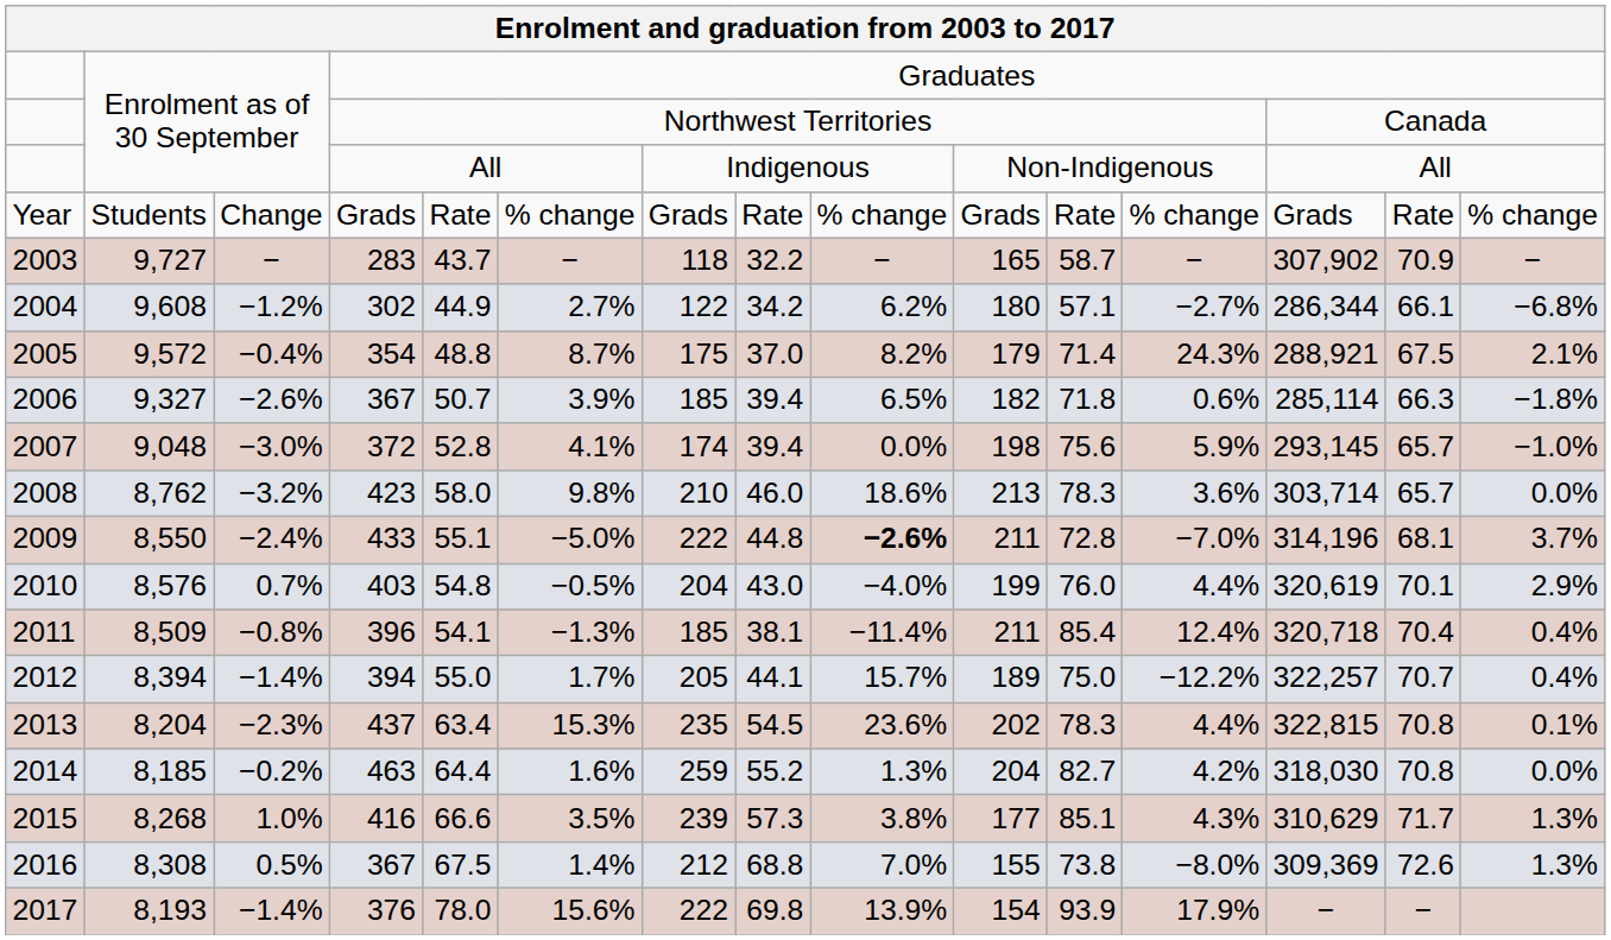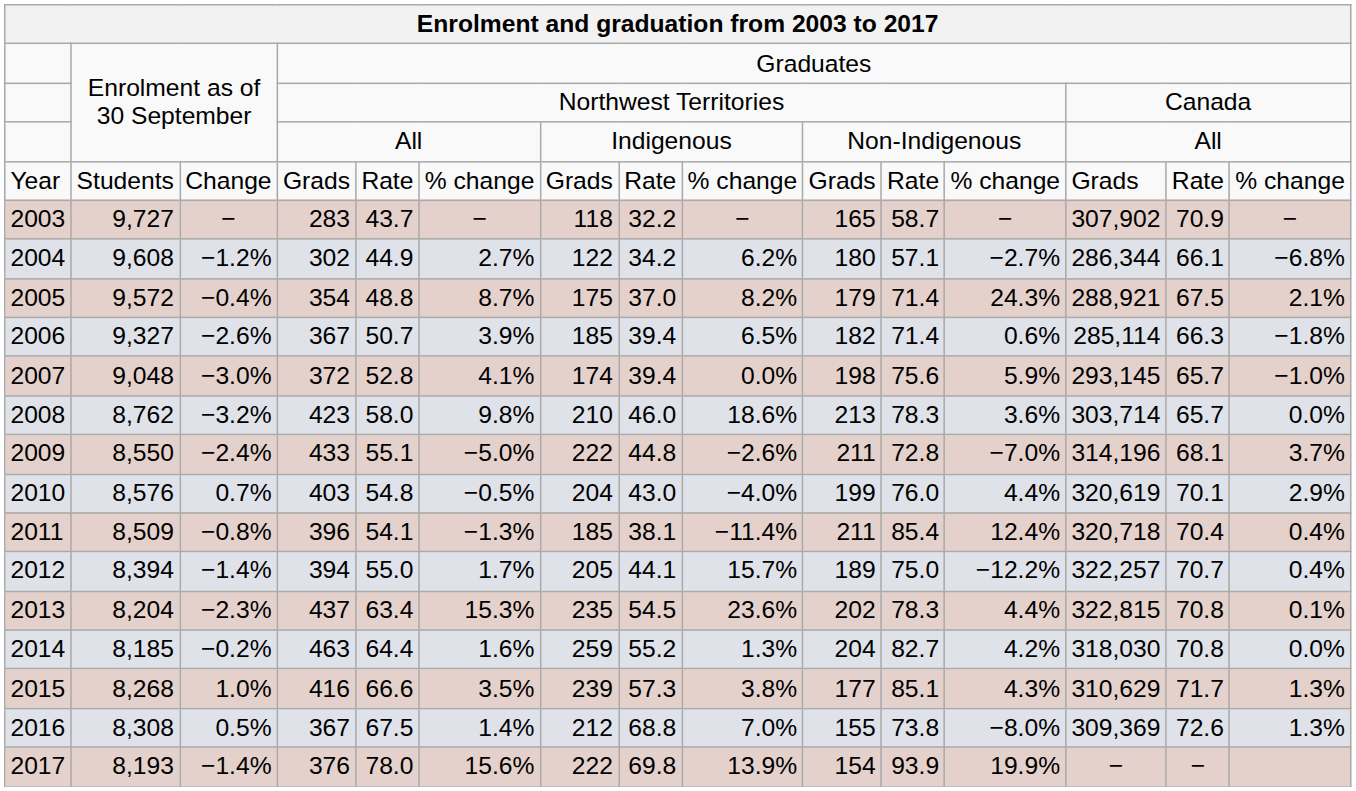 <table class="wikitable">
 <tr>
 <th colspan=15 style="text-align: center;">Enrolment and graduation from 2003 to 2017</th>
 </tr>
 <tr>
 <td></td>
 <td colspan=2 rowspan=3 style="text-align: center;">Enrolment as of<br>30 September</td>
 <td colspan=12 style="text-align: center;">Graduates</td>
 </tr>
 <tr>
 <td></td>
 <td colspan=9 style="text-align: center;">Northwest Territories</td>
 <td colspan=3 style="text-align: center;">Canada</td>
 </tr>
 <tr>
 <td></td>
 <td colspan=3 style="text-align: center;">All</td>
 <td colspan=3 style="text-align: center;">Indigenous</td>
 <td colspan=3 style="text-align: center;">Non-Indigenous</td>
 <td colspan=3 style="text-align: center;">All</td>
 </tr>
 <tr>
 <td>Year</td>
 <td>Students</td>
 <td>Change</td>
 <td>Grads</td>
 <td>Rate</td>
 <td>% change</td>
 <td>Grads</td>
 <td>Rate</td>
 <td>% change</td>
 <td>Grads</td>
 <td>Rate</td>
 <td>% change</td>
 <td>Grads</td>
 <td>Rate</td>
 <td>% change</td>
 </tr>
 <tr style="background:#e5d1cb;">
 <td>2003</td>
 <td style="text-align: right;">9,727</td>
 <td style="text-align: center;">−</td>
 <td style="text-align: right;">283</td>
 <td style="text-align: right;">43.7</td>
 <td style="text-align: center;">−</td>
 <td style="text-align: right;">118</td>
 <td style="text-align: right;">32.2</td>
 <td style="text-align: center;">−</td>
 <td style="text-align: right;">165</td>
 <td style="text-align: right;">58.7</td>
 <td style="text-align: center;">−</td>
 <td style="text-align: right;">307,902</td>
 <td style="text-align: right;">70.9</td>
 <td style="text-align: center;">−</td>
 </tr>
 <tr bgcolor="dfe2e9">
 <td>2004</td>
 <td style="text-align: right;">9,608</td>
 <td style="text-align: right;">−1.2%</td>
 <td style="text-align: right;">302</td>
 <td style="text-align: right;">44.9</td>
 <td style="text-align: right;">2.7%</td>
 <td style="text-align: right;">122</td>
 <td style="text-align: right;">34.2</td>
 <td style="text-align: right;">6.2%</td>
 <td style="text-align: right;">180</td>
 <td style="text-align: right;">57.1</td>
 <td style="text-align: right;">−2.7%</td>
 <td style="text-align: right;">286,344</td>
 <td style="text-align: right;">66.1</td>
 <td style="text-align: right;">−6.8%</td>
 </tr>
 <tr style="background:#e5d1cb;">
 <td>2005</td>
 <td style="text-align: right;">9,572</td>
 <td style="text-align: right;">−0.4%</td>
 <td style="text-align: right;">354</td>
 <td style="text-align: right;">48.8</td>
 <td style="text-align: right;">8.7%</td>
 <td style="text-align: right;">175</td>
 <td style="text-align: right;">37.0</td>
 <td style="text-align: right;">8.2%</td>
 <td style="text-align: right;">179</td>
 <td style="text-align: right;">71.4</td>
 <td style="text-align: right;">24.3%</td>
 <td style="text-align: right;">288,921</td>
 <td style="text-align: right;">67.5</td>
 <td style="text-align: right;">2.1%</td>
 </tr>
 <tr bgcolor="dfe2e9">
 <td>2006</td>
 <td style="text-align: right;">9,327</td>
 <td style="text-align: right;">−2.6%</td>
 <td style="text-align: right;">367</td>
 <td style="text-align: right;">50.7</td>
 <td style="text-align: right;">3.9%</td>
 <td style="text-align: right;">185</td>
 <td style="text-align: right;">39.4</td>
 <td style="text-align: right;">6.5%</td>
 <td style="text-align: right;">182</td>
-<td style="text-align: right;">71.8</td>
+<td style="text-align: right;">71.4</td>
 <td style="text-align: right;">0.6%</td>
 <td style="text-align: right;">285,114</td>
 <td style="text-align: right;">66.3</td>
 <td style="text-align: right;">−1.8%</td>
 </tr>
 <tr style="background:#e5d1cb;">
 <td>2007</td>
 <td style="text-align: right;">9,048</td>
 <td style="text-align: right;">−3.0%</td>
 <td style="text-align: right;">372</td>
 <td style="text-align: right;">52.8</td>
 <td style="text-align: right;">4.1%</td>
 <td style="text-align: right;">174</td>
 <td style="text-align: right;">39.4</td>
 <td style="text-align: right;">0.0%</td>
 <td style="text-align: right;">198</td>
 <td style="text-align: right;">75.6</td>
 <td style="text-align: right;">5.9%</td>
 <td style="text-align: right;">293,145</td>
 <td style="text-align: right;">65.7</td>
 <td style="text-align: right;">−1.0%</td>
 </tr>
 <tr bgcolor="dfe2e9">
 <td>2008</td>
 <td style="text-align: right;">8,762</td>
 <td style="text-align: right;">−3.2%</td>
 <td style="text-align: right;">423</td>
 <td style="text-align: right;">58.0</td>
 <td style="text-align: right;">9.8%</td>
 <td style="text-align: right;">210</td>
 <td style="text-align: right;">46.0</td>
 <td style="text-align: right;">18.6%</td>
 <td style="text-align: right;">213</td>
 <td style="text-align: right;">78.3</td>
 <td style="text-align: right;">3.6%</td>
 <td style="text-align: right;">303,714</td>
 <td style="text-align: right;">65.7</td>
 <td style="text-align: right;">0.0%</td>
 </tr>
 <tr style="background:#e5d1cb;">
 <td>2009</td>
 <td style="text-align: right;">8,550</td>
 <td style="text-align: right;">−2.4%</td>
 <td style="text-align: right;">433</td>
 <td style="text-align: right;">55.1</td>
 <td style="text-align: right;">−5.0%</td>
 <td style="text-align: right;">222</td>
 <td style="text-align: right;">44.8</td>
-<td style="text-align: right;"><strong>−2.6%</strong></td>
+<td style="text-align: right;">−2.6%</td>
 <td style="text-align: right;">211</td>
 <td style="text-align: right;">72.8</td>
 <td style="text-align: right;">−7.0%</td>
 <td style="text-align: right;">314,196</td>
 <td style="text-align: right;">68.1</td>
 <td style="text-align: right;">3.7%</td>
 </tr>
 <tr bgcolor="dfe2e9">
 <td>2010</td>
 <td style="text-align: right;">8,576</td>
 <td style="text-align: right;">0.7%</td>
 <td style="text-align: right;">403</td>
 <td style="text-align: right;">54.8</td>
 <td style="text-align: right;">−0.5%</td>
 <td style="text-align: right;">204</td>
 <td style="text-align: right;">43.0</td>
 <td style="text-align: right;">−4.0%</td>
 <td style="text-align: right;">199</td>
 <td style="text-align: right;">76.0</td>
 <td style="text-align: right;">4.4%</td>
 <td style="text-align: right;">320,619</td>
 <td style="text-align: right;">70.1</td>
 <td style="text-align: right;">2.9%</td>
 </tr>
 <tr style="background:#e5d1cb;">
 <td>2011</td>
 <td style="text-align: right;">8,509</td>
 <td style="text-align: right;">−0.8%</td>
 <td style="text-align: right;">396</td>
 <td style="text-align: right;">54.1</td>
 <td style="text-align: right;">−1.3%</td>
 <td style="text-align: right;">185</td>
 <td style="text-align: right;">38.1</td>
 <td style="text-align: right;">−11.4%</td>
 <td style="text-align: right;">211</td>
 <td style="text-align: right;">85.4</td>
 <td style="text-align: right;">12.4%</td>
 <td style="text-align: right;">320,718</td>
 <td style="text-align: right;">70.4</td>
 <td style="text-align: right;">0.4%</td>
 </tr>
 <tr bgcolor="dfe2e9">
 <td>2012</td>
 <td style="text-align: right;">8,394</td>
 <td style="text-align: right;">−1.4%</td>
 <td style="text-align: right;">394</td>
 <td style="text-align: right;">55.0</td>
 <td style="text-align: right;">1.7%</td>
 <td style="text-align: right;">205</td>
 <td style="text-align: right;">44.1</td>
 <td style="text-align: right;">15.7%</td>
 <td style="text-align: right;">189</td>
 <td style="text-align: right;">75.0</td>
 <td style="text-align: right;">−12.2%</td>
 <td style="text-align: right;">322,257</td>
 <td style="text-align: right;">70.7</td>
 <td style="text-align: right;">0.4%</td>
 </tr>
 <tr style="background:#e5d1cb;">
 <td>2013</td>
 <td style="text-align: right;">8,204</td>
 <td style="text-align: right;">−2.3%</td>
 <td style="text-align: right;">437</td>
 <td style="text-align: right;">63.4</td>
 <td style="text-align: right;">15.3%</td>
 <td style="text-align: right;">235</td>
 <td style="text-align: right;">54.5</td>
 <td style="text-align: right;">23.6%</td>
 <td style="text-align: right;">202</td>
 <td style="text-align: right;">78.3</td>
 <td style="text-align: right;">4.4%</td>
 <td style="text-align: right;">322,815</td>
 <td style="text-align: right;">70.8</td>
 <td style="text-align: right;">0.1%</td>
 </tr>
 <tr bgcolor="dfe2e9">
 <td>2014</td>
 <td style="text-align: right;">8,185</td>
 <td style="text-align: right;">−0.2%</td>
 <td style="text-align: right;">463</td>
 <td style="text-align: right;">64.4</td>
 <td style="text-align: right;">1.6%</td>
 <td style="text-align: right;">259</td>
 <td style="text-align: right;">55.2</td>
 <td style="text-align: right;">1.3%</td>
 <td style="text-align: right;">204</td>
 <td style="text-align: right;">82.7</td>
 <td style="text-align: right;">4.2%</td>
 <td style="text-align: right;">318,030</td>
 <td style="text-align: right;">70.8</td>
 <td style="text-align: right;">0.0%</td>
 </tr>
 <tr style="background:#e5d1cb;">
 <td>2015</td>
 <td style="text-align: right;">8,268</td>
 <td style="text-align: right;">1.0%</td>
 <td style="text-align: right;">416</td>
 <td style="text-align: right;">66.6</td>
 <td style="text-align: right;">3.5%</td>
 <td style="text-align: right;">239</td>
 <td style="text-align: right;">57.3</td>
 <td style="text-align: right;">3.8%</td>
 <td style="text-align: right;">177</td>
 <td style="text-align: right;">85.1</td>
 <td style="text-align: right;">4.3%</td>
 <td style="text-align: right;">310,629</td>
 <td style="text-align: right;">71.7</td>
 <td style="text-align: right;">1.3%</td>
 </tr>
 <tr bgcolor="dfe2e9">
 <td>2016</td>
 <td style="text-align: right;">8,308</td>
 <td style="text-align: right;">0.5%</td>
 <td style="text-align: right;">367</td>
 <td style="text-align: right;">67.5</td>
 <td style="text-align: right;">1.4%</td>
 <td style="text-align: right;">212</td>
 <td style="text-align: right;">68.8</td>
 <td style="text-align: right;">7.0%</td>
 <td style="text-align: right;">155</td>
 <td style="text-align: right;">73.8</td>
 <td style="text-align: right;">−8.0%</td>
 <td style="text-align: right;">309,369</td>
 <td style="text-align: right;">72.6</td>
 <td style="text-align: right;">1.3%</td>
 </tr>
 <tr style="background:#e5d1cb;">
 <td>2017</td>
 <td style="text-align: right;">8,193</td>
 <td style="text-align: right;">−1.4%</td>
 <td style="text-align: right;">376</td>
 <td style="text-align: right;">78.0</td>
 <td style="text-align: right;">15.6%</td>
 <td style="text-align: right;">222</td>
 <td style="text-align: right;">69.8</td>
 <td style="text-align: right;">13.9%</td>
 <td style="text-align: right;">154</td>
 <td style="text-align: right;">93.9</td>
-<td style="text-align: right;">17.9%</td>
+<td style="text-align: right;">19.9%</td>
 <td style="text-align: center;">−</td>
 <td style="text-align: center;">−</td>
 <td style="text-align: center;"></td>
 </tr>
 </table>
